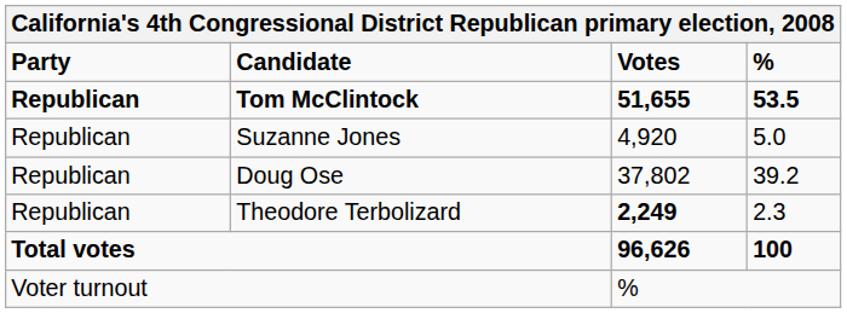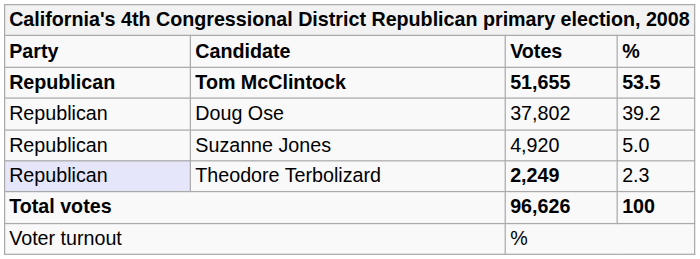 <table class="wikitable">
 <tr>
 <th colspan="4">California's 4th Congressional District Republican primary election, 2008</th>
 </tr>
 <tr>
 <td><strong>Party</strong></td>
 <td><strong>Candidate</strong></td>
 <td><strong>Votes</strong></td>
 <td><strong>%</strong></td>
 </tr>
 <tr>
 <td><strong>Republican</strong></td>
 <td><strong>Tom McClintock</strong></td>
 <td><strong>51,655</strong></td>
 <td><strong>53.5</strong></td>
 </tr>
 <tr>
 <td>Republican</td>
-<td>Suzanne Jones</td>
-<td>4,920</td>
-<td>5.0</td>
-</tr>
-<tr>
-<td>Republican</td>
 <td>Doug Ose</td>
 <td>37,802</td>
 <td>39.2</td>
 </tr>
 <tr>
 <td>Republican</td>
+<td>Suzanne Jones</td>
+<td>4,920</td>
+<td>5.0</td>
+</tr>
+<tr>
+<td style="background: lavender;">Republican</td>
 <td>Theodore Terbolizard</td>
 <td><strong>2,249</strong></td>
 <td>2.3</td>
 </tr>
 <tr>
 <td colspan="2"><strong>Total votes</strong></td>
 <td><strong>96,626</strong></td>
 <td><strong>100</strong></td>
 </tr>
 <tr>
 <td colspan="2">Voter turnout</td>
 <td colspan="2">%</td>
 </tr>
 </table>
